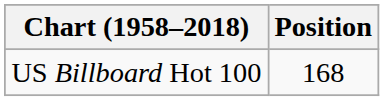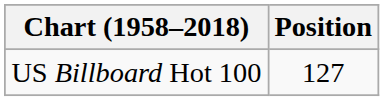 <table class="wikitable plainrowheaders">
 <tr>
 <th>Chart (1958–2018)</th>
 <th>Position</th>
 </tr>
 <tr>
 <td>US <em>Billboard</em> Hot 100</td>
-<td style="text-align:center;">168</td>
+<td style="text-align:center;">127</td>
 </tr>
 </table>
